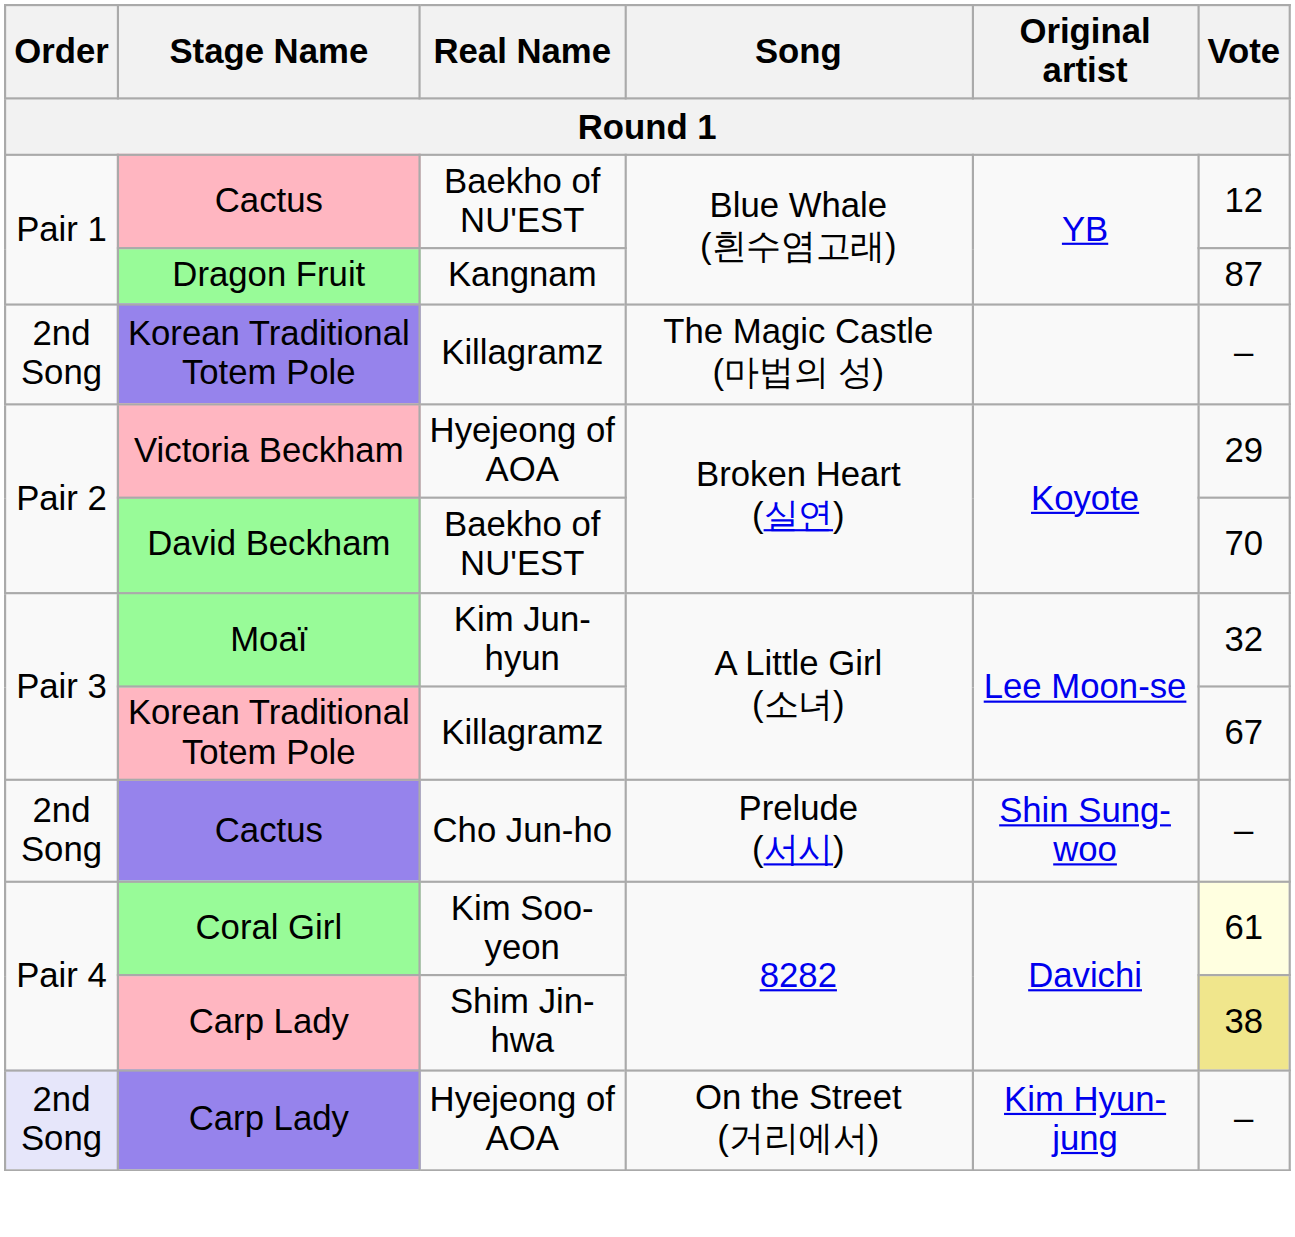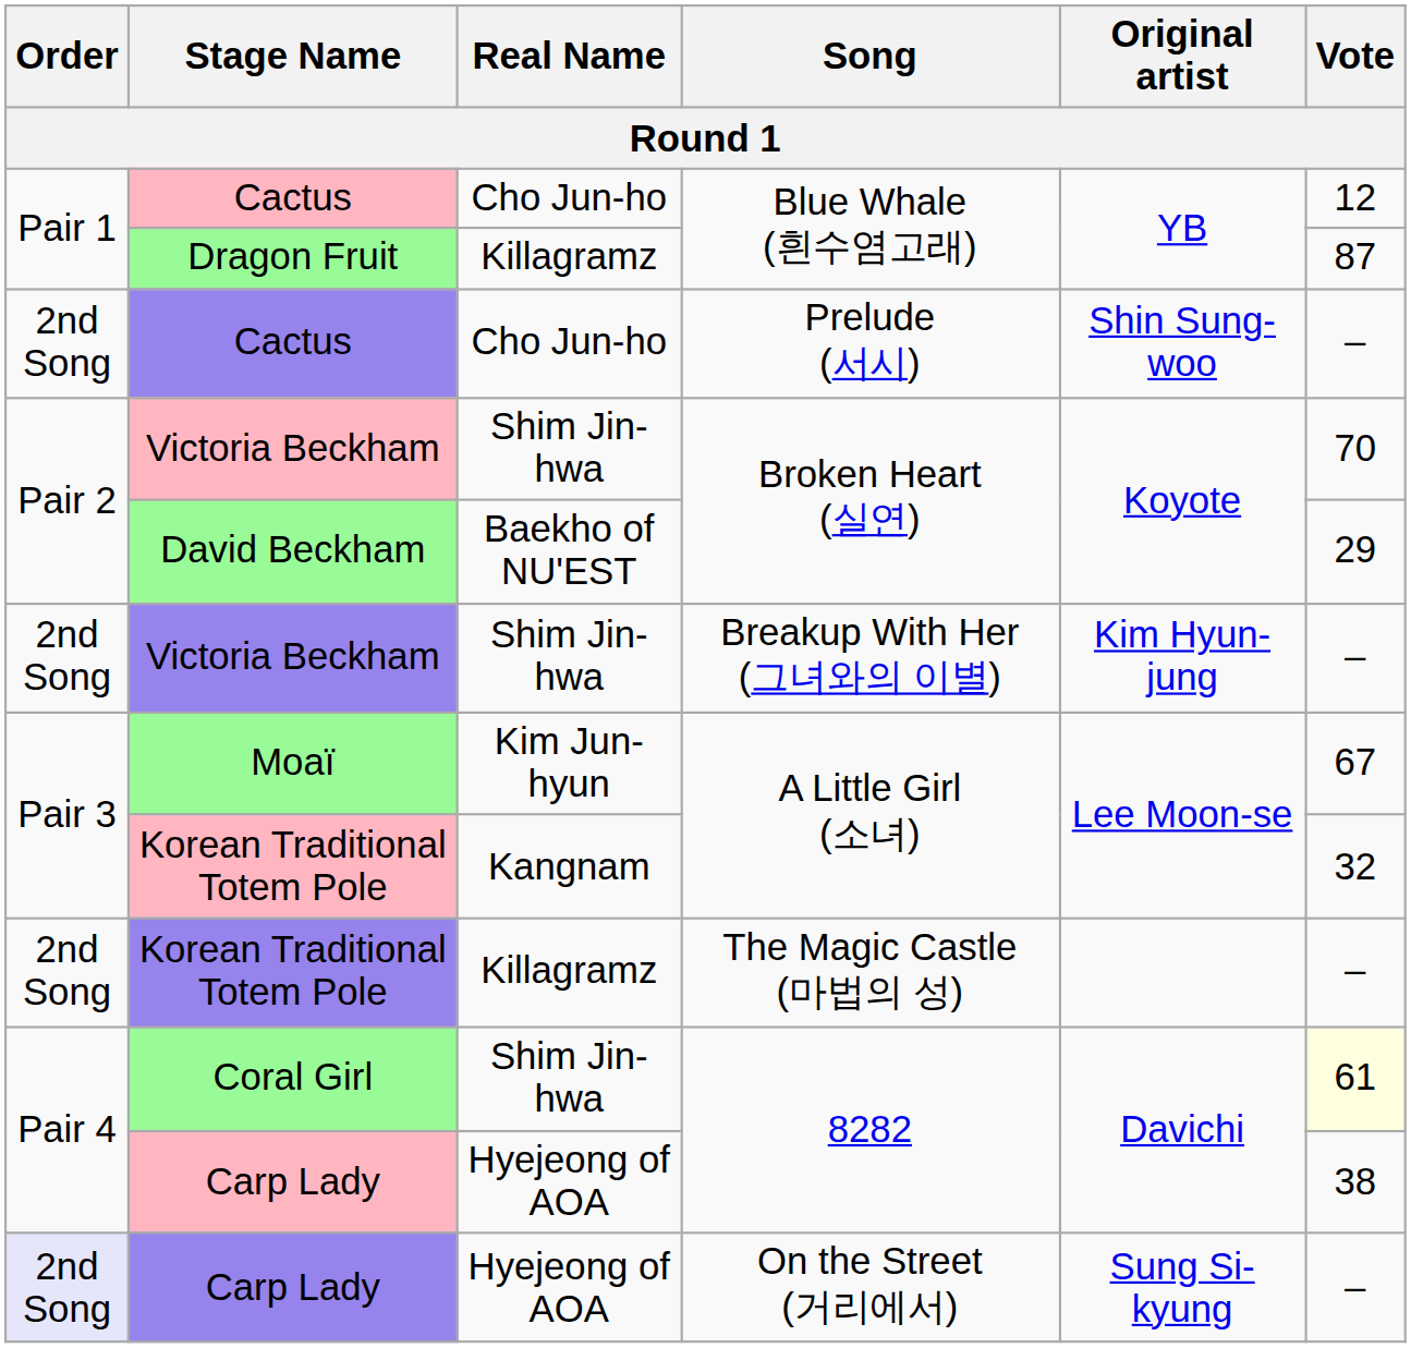 <table class="wikitable" style="text-align:center; width:95%;">
 <tr>
 <th style="width:1%;">Order</th>
 <th style="width:20%;">Stage Name</th>
 <th style="width:12%;">Real Name</th>
 <th style="width:23%;">Song</th>
 <th style="width:15%;">Original artist</th>
 <th style="width:1%;">Vote</th>
 </tr>
 <tr>
 <th colspan=6>Round 1</th>
 </tr>
 <tr>
 <td rowspan=2>Pair 1</td>
 <td bgcolor="lightpink">Cactus</td>
-<td>Baekho of NU'EST</td>
+<td>Cho Jun-ho</td>
 <td rowspan=2>Blue Whale<br>(흰수염고래)</td>
 <td rowspan=2><a href='#'>YB</a></td>
 <td>12</td>
 </tr>
 <tr>
 <td bgcolor="palegreen">Dragon Fruit</td>
+<td>Killagramz</td>
+<td>87</td>
+</tr>
+<tr>
+<td>2nd Song</td>
+<td bgcolor="#9683EC">Cactus</td>
+<td>Cho Jun-ho</td>
+<td>Prelude<br>(<a href='#'>서시</a>)</td>
+<td><a href='#'>Shin Sung-woo</a></td>
+<td>–</td>
+</tr>
+<tr>
+<td rowspan=2>Pair 2</td>
+<td bgcolor="lightpink">Victoria Beckham</td>
+<td>Shim Jin-hwa</td>
+<td rowspan=2>Broken Heart<br>(<a href='#'>실연</a>)</td>
+<td rowspan=2><a href='#'>Koyote</a></td>
+<td>70</td>
+</tr>
+<tr>
+<td bgcolor="palegreen">David Beckham</td>
+<td>Baekho of NU'EST</td>
+<td>29</td>
+</tr>
+<tr>
+<td>2nd Song</td>
+<td bgcolor="#9683EC">Victoria Beckham</td>
+<td>Shim Jin-hwa</td>
+<td>Breakup With Her<br>(<a href='#'>그녀와의 이별</a>)</td>
+<td><a href='#'>Kim Hyun-jung</a></td>
+<td>–</td>
+</tr>
+<tr>
+<td rowspan=2>Pair 3</td>
+<td bgcolor="palegreen">Moaï</td>
+<td>Kim Jun-hyun</td>
+<td rowspan=2>A Little Girl<br>(소녀)</td>
+<td rowspan=2><a href='#'>Lee Moon-se</a></td>
+<td>67</td>
+</tr>
+<tr>
+<td bgcolor="lightpink">Korean Traditional Totem Pole</td>
 <td>Kangnam</td>
-<td>87</td>
+<td>32</td>
 </tr>
 <tr>
 <td>2nd Song</td>
 <td bgcolor="#9683EC">Korean Traditional Totem Pole</td>
 <td>Killagramz</td>
 <td>The Magic Castle<br>(마법의 성)</td>
 <td></td>
 <td>–</td>
 </tr>
 <tr>
-<td rowspan=2>Pair 2</td>
-<td bgcolor="lightpink">Victoria Beckham</td>
-<td>Hyejeong of AOA</td>
-<td rowspan=2>Broken Heart<br>(<a href='#'>실연</a>)</td>
-<td rowspan=2><a href='#'>Koyote</a></td>
-<td>29</td>
-</tr>
-<tr>
-<td bgcolor="palegreen">David Beckham</td>
-<td>Baekho of NU'EST</td>
-<td>70</td>
-</tr>
-<tr>
-<td rowspan=2>Pair 3</td>
-<td bgcolor="palegreen">Moaï</td>
-<td>Kim Jun-hyun</td>
-<td rowspan=2>A Little Girl<br>(소녀)</td>
-<td rowspan=2><a href='#'>Lee Moon-se</a></td>
-<td>32</td>
-</tr>
-<tr>
-<td bgcolor="lightpink">Korean Traditional Totem Pole</td>
-<td>Killagramz</td>
-<td>67</td>
-</tr>
-<tr>
-<td>2nd Song</td>
-<td bgcolor="#9683EC">Cactus</td>
-<td>Cho Jun-ho</td>
-<td>Prelude<br>(<a href='#'>서시</a>)</td>
-<td><a href='#'>Shin Sung-woo</a></td>
-<td>–</td>
-</tr>
-<tr>
 <td rowspan=2>Pair 4</td>
 <td bgcolor="palegreen">Coral Girl</td>
-<td>Kim Soo-yeon</td>
+<td>Shim Jin-hwa</td>
 <td rowspan=2><a href='#'>8282</a></td>
 <td rowspan=2><a href='#'>Davichi</a></td>
 <td style="background: lightyellow;">61</td>
 </tr>
 <tr>
 <td bgcolor="lightpink">Carp Lady</td>
-<td>Shim Jin-hwa</td>
-<td style="background: khaki;">38</td>
+<td>Hyejeong of AOA</td>
+<td>38</td>
 </tr>
 <tr>
 <td style="background: lavender;">2nd Song</td>
 <td bgcolor="#9683EC">Carp Lady</td>
 <td>Hyejeong of AOA</td>
 <td>On the Street<br>(거리에서)</td>
-<td><a href='#'>Kim Hyun-jung</a></td>
+<td><a href='#'>Sung Si-kyung</a></td>
 <td>–</td>
 </tr>
 </table>
